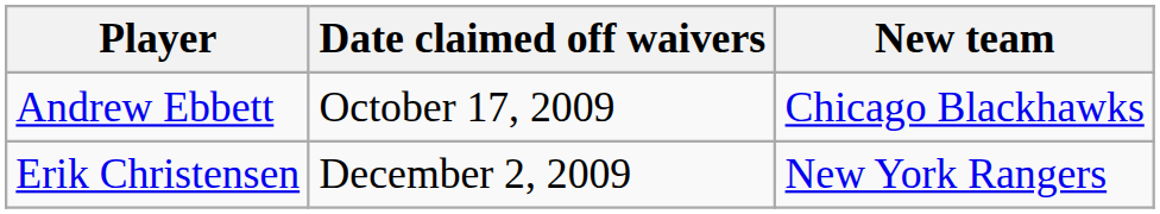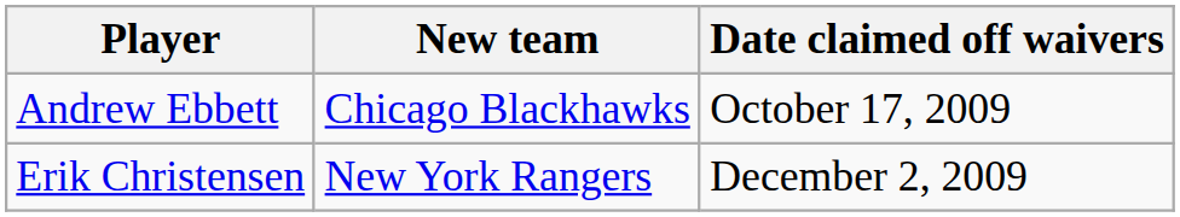 <table class="wikitable">
 <tr>
 <th>Player</th>
+<th>New team</th>
 <th>Date claimed off waivers</th>
-<th>New team</th>
 </tr>
 <tr>
 <td><a href='#'>Andrew Ebbett</a></td>
+<td><a href='#'>Chicago Blackhawks</a></td>
 <td>October 17, 2009</td>
-<td><a href='#'>Chicago Blackhawks</a></td>
 </tr>
 <tr>
 <td><a href='#'>Erik Christensen</a></td>
+<td><a href='#'>New York Rangers</a></td>
 <td>December 2, 2009</td>
-<td><a href='#'>New York Rangers</a></td>
 </tr>
 </table>
